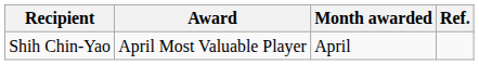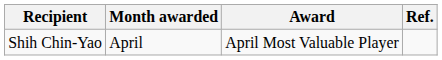 <table class="wikitable">
 <tr>
 <th>Recipient</th>
+<th>Month awarded</th>
 <th>Award</th>
-<th>Month awarded</th>
 <th>Ref.</th>
 </tr>
 <tr>
 <td>Shih Chin-Yao</td>
+<td>April</td>
 <td>April Most Valuable Player</td>
-<td>April</td>
 <td></td>
 </tr>
 </table>
